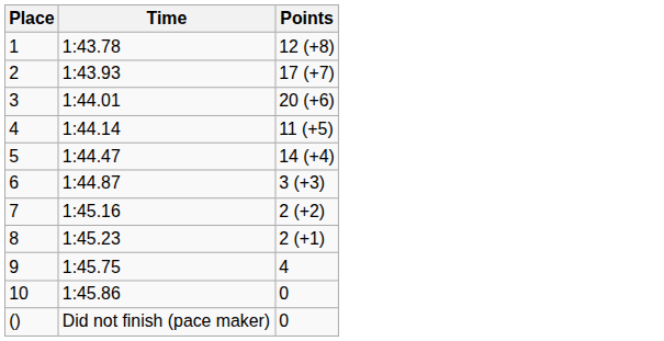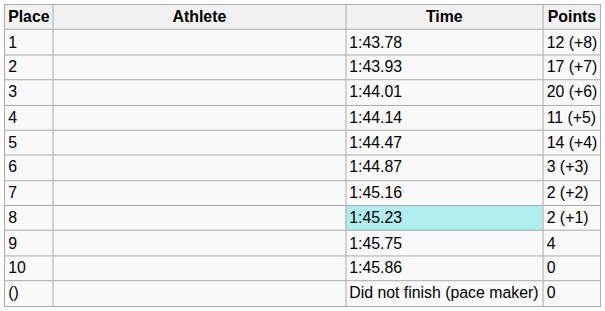 <table class="wikitable sortable">
 <tr>
 <th>Place</th>
+<th style="width:18em">Athlete</th>
 <th style="width:12em">Time</th>
 <th>Points</th>
 </tr>
 <tr>
 <td>1</td>
+<td></td>
 <td>1:43.78</td>
 <td>12 (+8)</td>
 </tr>
 <tr>
 <td>2</td>
+<td></td>
 <td>1:43.93</td>
 <td>17 (+7)</td>
 </tr>
 <tr>
 <td>3</td>
+<td></td>
 <td>1:44.01</td>
 <td>20 (+6)</td>
 </tr>
 <tr>
 <td>4</td>
+<td></td>
 <td>1:44.14</td>
 <td>11 (+5)</td>
 </tr>
 <tr>
 <td>5</td>
+<td></td>
 <td>1:44.47</td>
 <td>14 (+4)</td>
 </tr>
 <tr>
 <td>6</td>
+<td></td>
 <td>1:44.87</td>
 <td>3 (+3)</td>
 </tr>
 <tr>
 <td>7</td>
+<td></td>
 <td>1:45.16</td>
 <td>2 (+2)</td>
 </tr>
 <tr>
 <td>8</td>
-<td>1:45.23</td>
+<td></td>
+<td style="background: paleturquoise;">1:45.23</td>
 <td>2 (+1)</td>
 </tr>
 <tr>
 <td>9</td>
+<td></td>
 <td>1:45.75</td>
 <td>4</td>
 </tr>
 <tr>
 <td>10</td>
+<td></td>
 <td>1:45.86</td>
 <td>0</td>
 </tr>
 <tr>
 <td data-sort-value=11> ()</td>
+<td></td>
 <td>Did not finish (pace maker)</td>
 <td>0</td>
 </tr>
 </table>
